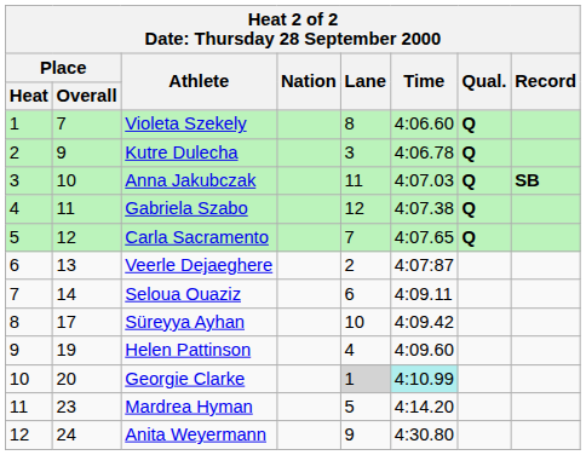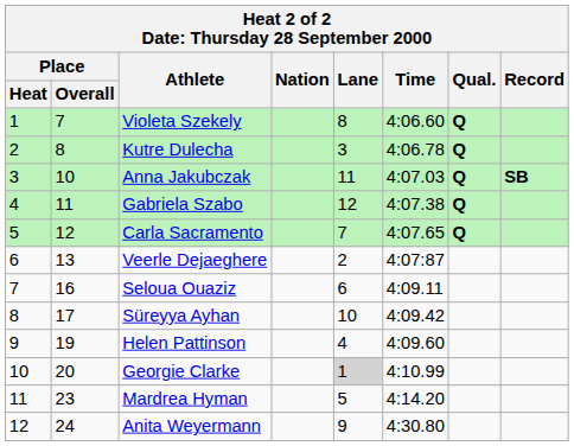 <table class="wikitable sortable">
 <tr>
 <th colspan=9>Heat 2 of 2 <br> Date: Thursday 28 September 2000 <br></th>
 </tr>
 <tr>
 <th colspan=2>Place</th>
 <th rowspan=2>Athlete</th>
 <th rowspan=2>Nation</th>
 <th rowspan=2>Lane</th>
 <th rowspan=2>Time</th>
 <th rowspan=2>Qual.</th>
 <th rowspan=2>Record</th>
 </tr>
 <tr>
 <th>Heat</th>
 <th>Overall</th>
 </tr>
 <tr bgcolor = "bbf3bb">
 <td>1</td>
 <td>7</td>
 <td align="left"><a href='#'>Violeta Szekely</a></td>
 <td align="left"></td>
 <td>8</td>
 <td>4:06.60</td>
 <td><strong>Q</strong></td>
 <td></td>
 </tr>
 <tr bgcolor = "bbf3bb">
 <td>2</td>
-<td>9</td>
+<td>8</td>
 <td align="left"><a href='#'>Kutre Dulecha</a></td>
 <td align="left"></td>
 <td>3</td>
 <td>4:06.78</td>
 <td><strong>Q</strong></td>
 <td></td>
 </tr>
 <tr bgcolor = "bbf3bb">
 <td>3</td>
 <td>10</td>
 <td align="left"><a href='#'>Anna Jakubczak</a></td>
 <td align="left"></td>
 <td>11</td>
 <td>4:07.03</td>
 <td><strong>Q </strong></td>
 <td><strong>SB</strong></td>
 </tr>
 <tr bgcolor = "bbf3bb">
 <td>4</td>
 <td>11</td>
 <td align="left"><a href='#'>Gabriela Szabo</a></td>
 <td align="left"></td>
 <td>12</td>
 <td>4:07.38</td>
 <td><strong>Q</strong></td>
 <td></td>
 </tr>
 <tr bgcolor = "bbf3bb">
 <td>5</td>
 <td>12</td>
 <td align="left"><a href='#'>Carla Sacramento</a></td>
 <td align="left"></td>
 <td>7</td>
 <td>4:07.65</td>
 <td><strong>Q</strong></td>
 <td></td>
 </tr>
 <tr>
 <td>6</td>
 <td>13</td>
 <td align="left"><a href='#'>Veerle Dejaeghere</a></td>
 <td align="left"></td>
 <td>2</td>
 <td>4:07:87</td>
 <td></td>
 <td></td>
 </tr>
 <tr>
 <td>7</td>
-<td>14</td>
+<td>16</td>
 <td align="left"><a href='#'>Seloua Ouaziz</a></td>
 <td align="left"></td>
 <td>6</td>
 <td>4:09.11</td>
 <td></td>
 <td></td>
 </tr>
 <tr>
 <td>8</td>
 <td>17</td>
 <td align="left"><a href='#'>Süreyya Ayhan</a></td>
 <td align="left"></td>
 <td>10</td>
 <td>4:09.42</td>
 <td></td>
 <td></td>
 </tr>
 <tr>
 <td>9</td>
 <td>19</td>
 <td align="left"><a href='#'>Helen Pattinson</a></td>
 <td align="left"></td>
 <td>4</td>
 <td>4:09.60</td>
 <td></td>
 <td></td>
 </tr>
 <tr>
 <td>10</td>
 <td>20</td>
 <td align="left"><a href='#'>Georgie Clarke</a></td>
 <td align="left"></td>
 <td style="background: lightgrey;">1</td>
-<td style="background: paleturquoise;">4:10.99</td>
+<td>4:10.99</td>
 <td></td>
 <td></td>
 </tr>
 <tr>
 <td>11</td>
 <td>23</td>
 <td align="left"><a href='#'>Mardrea Hyman</a></td>
 <td align="left"></td>
 <td>5</td>
 <td>4:14.20</td>
 <td></td>
 <td></td>
 </tr>
 <tr>
 <td>12</td>
 <td>24</td>
 <td align="left"><a href='#'>Anita Weyermann</a></td>
 <td align="left"></td>
 <td>9</td>
 <td>4:30.80</td>
 <td></td>
 <td></td>
 </tr>
 </table>
